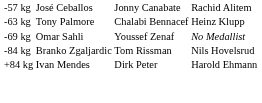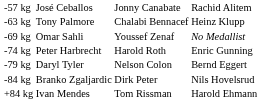 <table>
 <tr>
 <td>-57 kg</td>
 <td>José Ceballos </td>
 <td>Jonny Canabate </td>
 <td>Rachid Alitem </td>
 </tr>
 <tr>
 <td>-63 kg</td>
 <td>Tony Palmore </td>
 <td>Chalabi Bennacef </td>
 <td>Heinz Klupp </td>
 </tr>
 <tr>
 <td>-69 kg</td>
 <td>Omar Sahli </td>
 <td>Youssef Zenaf </td>
 <td><em>No Medallist</em></td>
 </tr>
 <tr>
+<td>-74 kg</td>
+<td>Peter Harbrecht </td>
+<td>Harold Roth </td>
+<td>Enric Gunning </td>
+</tr>
+<tr>
+<td>-79 kg</td>
+<td>Daryl Tyler </td>
+<td>Nelson Colon </td>
+<td>Bernd Eggert </td>
+</tr>
+<tr>
 <td>-84 kg</td>
 <td>Branko Zgaljardic </td>
-<td>Tom Rissman </td>
+<td>Dirk Peter </td>
 <td>Nils Hovelsrud </td>
 </tr>
 <tr>
 <td>+84 kg</td>
 <td>Ivan Mendes </td>
-<td>Dirk Peter </td>
+<td>Tom Rissman </td>
 <td>Harold Ehmann </td>
 </tr>
 <tr>
 </tr>
 </table>
